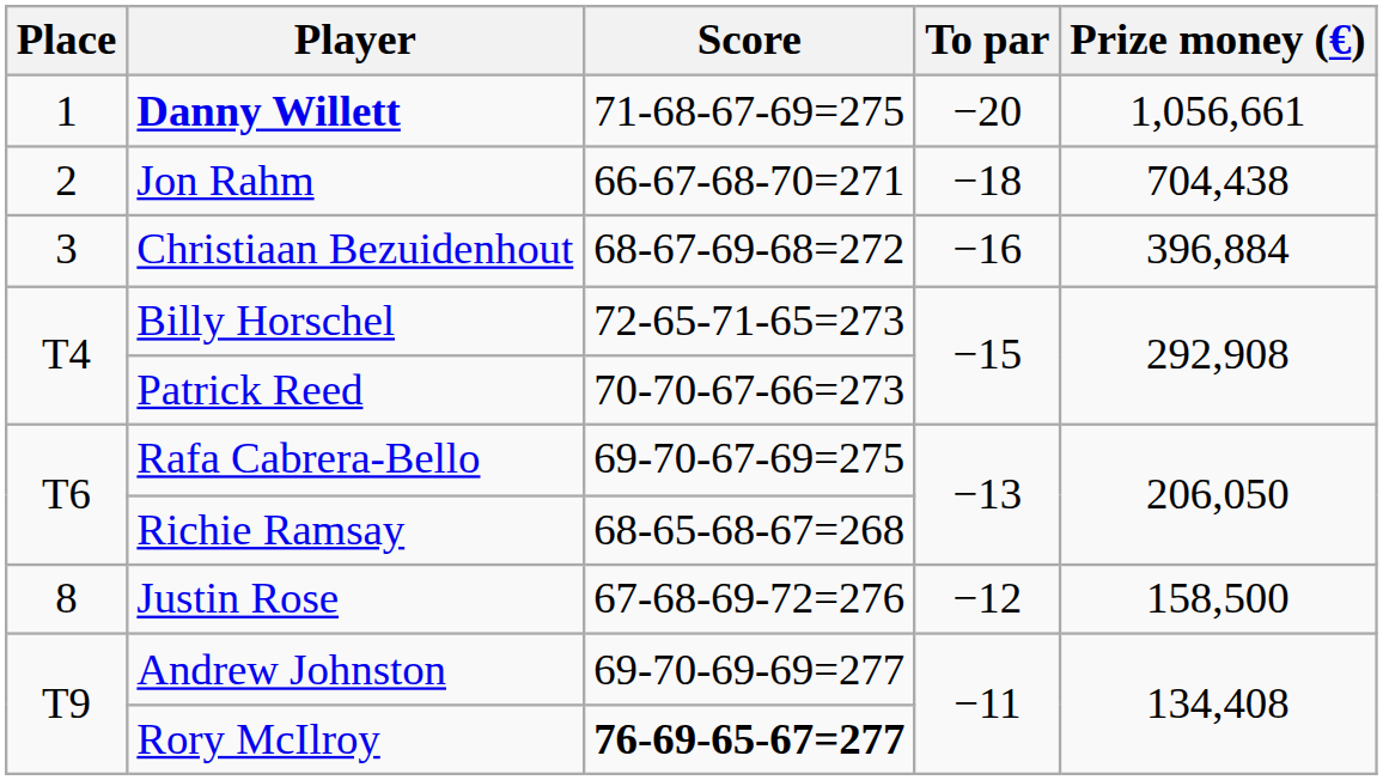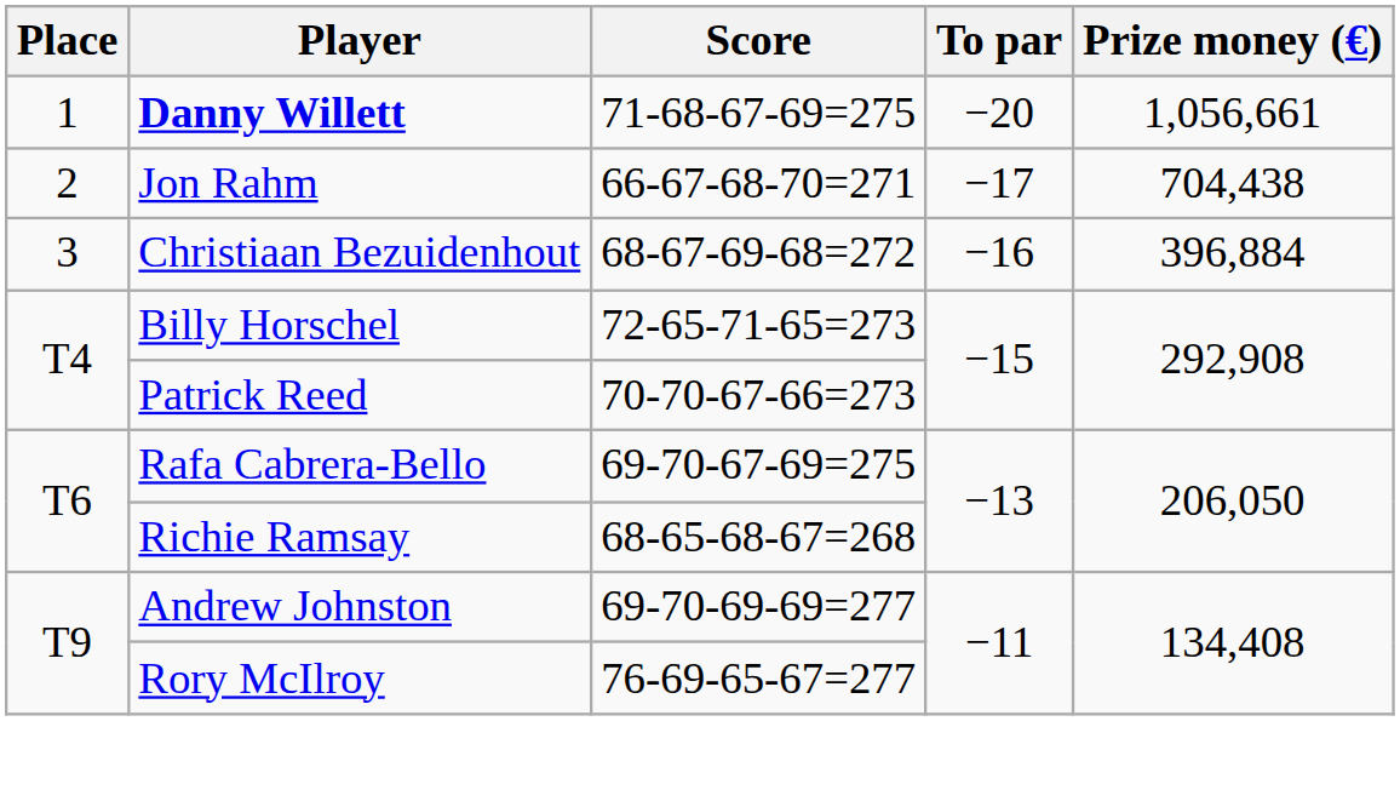 <table class="wikitable">
 <tr>
 <th>Place</th>
 <th>Player</th>
 <th>Score</th>
 <th>To par</th>
 <th>Prize money (<a href='#'>€</a>)</th>
 </tr>
 <tr>
 <td align=center>1</td>
 <td> <strong><a href='#'>Danny Willett</a></strong></td>
 <td>71-68-67-69=275</td>
 <td align=center>−20</td>
 <td align=center>1,056,661</td>
 </tr>
 <tr>
 <td align=center>2</td>
 <td> <a href='#'>Jon Rahm</a></td>
 <td>66-67-68-70=271</td>
-<td align=center>−18</td>
+<td align=center>−17</td>
 <td align=center>704,438</td>
 </tr>
 <tr>
 <td align=center>3</td>
 <td> <a href='#'>Christiaan Bezuidenhout</a></td>
 <td>68-67-69-68=272</td>
 <td align=center>−16</td>
 <td align=center>396,884</td>
 </tr>
 <tr>
 <td rowspan=2 align=center>T4</td>
 <td> <a href='#'>Billy Horschel</a></td>
 <td>72-65-71-65=273</td>
 <td rowspan=2 align=center>−15</td>
 <td rowspan=2 align=center>292,908</td>
 </tr>
 <tr>
 <td> <a href='#'>Patrick Reed</a></td>
 <td>70-70-67-66=273</td>
 </tr>
 <tr>
 <td rowspan=2 align=center>T6</td>
 <td> <a href='#'>Rafa Cabrera-Bello</a></td>
 <td>69-70-67-69=275</td>
 <td rowspan=2 align=center>−13</td>
 <td rowspan=2 align=center>206,050</td>
 </tr>
 <tr>
 <td> <a href='#'>Richie Ramsay</a></td>
 <td>68-65-68-67=268</td>
 </tr>
 <tr>
-<td align=center>8</td>
-<td> <a href='#'>Justin Rose</a></td>
-<td>67-68-69-72=276</td>
-<td align=center>−12</td>
-<td align=center>158,500</td>
-</tr>
-<tr>
 <td rowspan=2 align=center>T9</td>
 <td> <a href='#'>Andrew Johnston</a></td>
 <td>69-70-69-69=277</td>
 <td rowspan=2 align=center>−11</td>
 <td rowspan=2 align=center>134,408</td>
 </tr>
 <tr>
 <td> <a href='#'>Rory McIlroy</a></td>
-<td><strong>76-69-65-67=277</strong></td>
+<td>76-69-65-67=277</td>
 </tr>
 </table>
